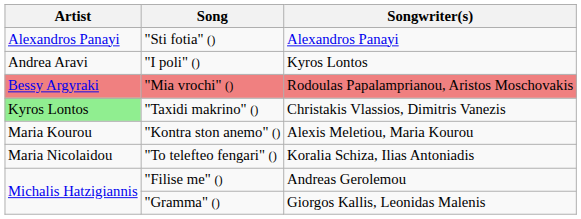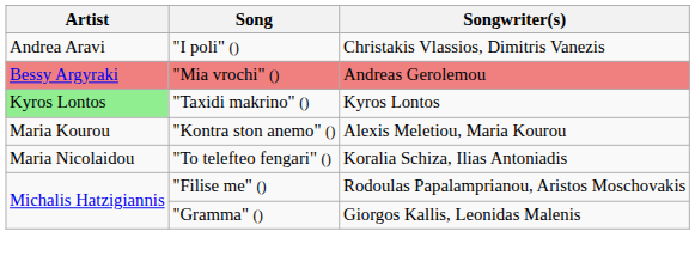 <table class="sortable wikitable" style="margin: 1em auto 1em auto; text-align:center">
 <tr>
 <th>Artist</th>
 <th>Song</th>
 <th>Songwriter(s)</th>
 </tr>
 <tr>
-<td align="left"><a href='#'>Alexandros Panayi</a></td>
-<td align="left">"Sti fotia" <small>()</small></td>
-<td align="left"><a href='#'>Alexandros Panayi</a></td>
-</tr>
-<tr>
 <td align="left">Andrea Aravi</td>
 <td align="left">"I poli" <small>()</small></td>
-<td align="left">Kyros Lontos</td>
+<td align="left">Christakis Vlassios, Dimitris Vanezis</td>
 </tr>
 <tr style="background:#F08080;">
 <td align="left"><a href='#'>Bessy Argyraki</a></td>
 <td align="left">"Mia vrochi" <small>()</small></td>
-<td align="left">Rodoulas Papalamprianou, Aristos Moschovakis</td>
+<td align="left">Andreas Gerolemou</td>
 </tr>
 <tr>
 <td align="left" style="background: lightgreen;">Kyros Lontos</td>
 <td align="left">"Taxidi makrino" <small>()</small></td>
-<td align="left">Christakis Vlassios, Dimitris Vanezis</td>
+<td align="left">Kyros Lontos</td>
 </tr>
 <tr>
 <td align="left">Maria Kourou</td>
 <td align="left">"Kontra ston anemo" <small>()</small></td>
 <td align="left">Alexis Meletiou, Maria Kourou</td>
 </tr>
 <tr>
 <td align="left">Maria Nicolaidou</td>
 <td align="left">"To telefteo fengari" <small>()</small></td>
 <td align="left">Koralia Schiza, Ilias Antoniadis</td>
 </tr>
 <tr>
 <td rowspan="2" align="left"><a href='#'>Michalis Hatzigiannis</a></td>
 <td align="left">"Filise me" <small>()</small></td>
-<td align="left">Andreas Gerolemou</td>
+<td align="left">Rodoulas Papalamprianou, Aristos Moschovakis</td>
 </tr>
 <tr>
 <td align="left">"Gramma" <small>()</small></td>
 <td align="left">Giorgos Kallis, Leonidas Malenis</td>
 </tr>
 </table>
